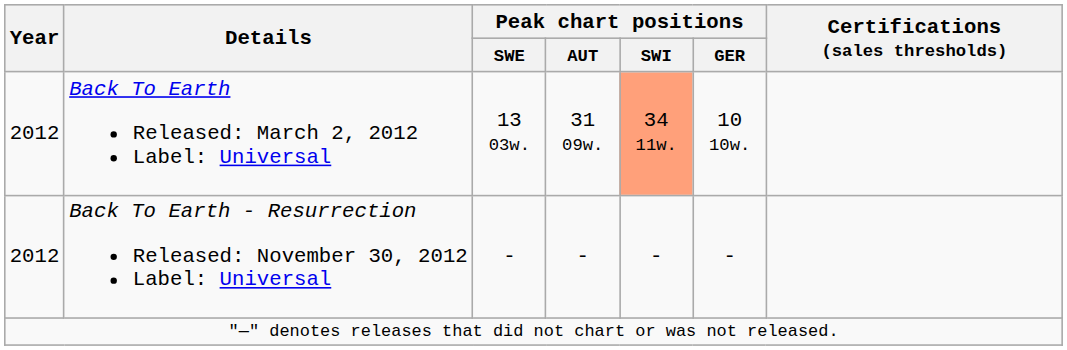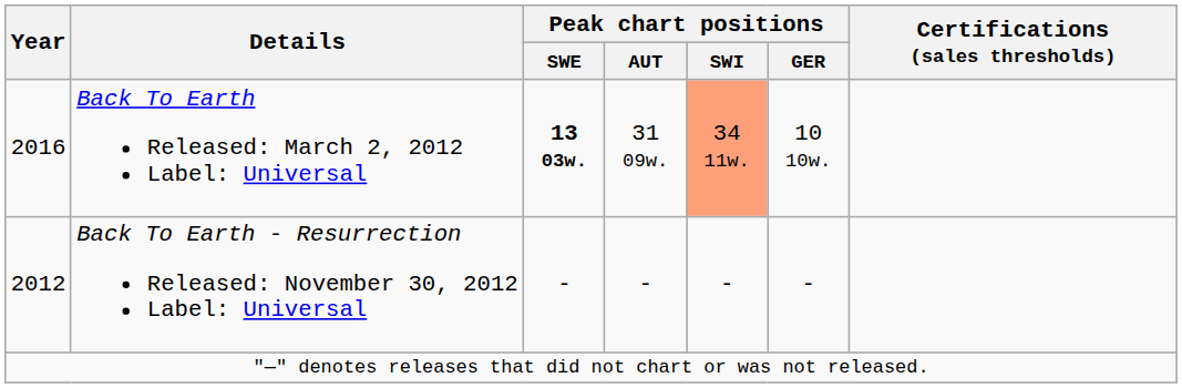 <table class="wikitable">
 <tr>
 <th rowspan="2" stle="width:30px;">Year</th>
 <th rowspan="2">Details</th>
 <th colspan="4">Peak chart positions</th>
 <th rowspan="2" style="width:180px;">Certifications<br><small>(sales thresholds)</small></th>
 </tr>
 <tr>
 <th width="40"><small>SWE</small><br></th>
 <th width="40"><small>AUT</small><br></th>
 <th width="40"><small>SWI</small><br></th>
 <th width="40"><small>GER</small><br></th>
 </tr>
 <tr>
-<td style="text-align:center;">2012</td>
+<td style="text-align:center;">2016</td>
 <td><a href='#'><em>Back To Earth</em></a><br><ul><li>Released: March 2, 2012</li><li>Label: <a href='#'>Universal</a></li></ul></td>
-<td style="text-align:center;">13 <small>03w.</small></td>
+<td style="text-align:center;"><strong>13 <small>03w.</small></strong></td>
 <td style="text-align:center;">31 <small>09w.</small></td>
 <td style="background: lightsalmon; text-align:center;">34 <small>11w.</small></td>
 <td style="text-align:center;">10 <small>10w.</small></td>
 <td></td>
 </tr>
 <tr>
 <td style="text-align:center;">2012</td>
 <td><em>Back To Earth - Resurrection</em><br><ul><li>Released: November 30, 2012</li><li>Label: <a href='#'>Universal</a></li></ul></td>
 <td style="text-align:center;">-</td>
 <td style="text-align:center;">-</td>
 <td style="text-align:center;">-</td>
 <td style="text-align:center;">-</td>
 <td></td>
 </tr>
 <tr>
 <td colspan="23" style="text-align:center; font-size:8pt;">"—" denotes releases that did not chart or was not released.</td>
 </tr>
 </table>
